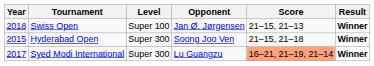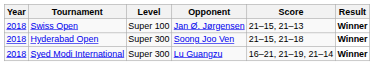 <table class="sortable wikitable" style="font-size: 90%;">
 <tr>
 <th>Year</th>
 <th>Tournament</th>
 <th>Level</th>
 <th>Opponent</th>
 <th>Score</th>
 <th>Result</th>
 </tr>
 <tr>
 <td align="center"><a href='#'>2018</a></td>
 <td align="left"><a href='#'>Swiss Open</a></td>
 <td align="left">Super 100</td>
 <td align="left"> <a href='#'>Jan Ø. Jørgensen</a></td>
 <td align="left">21–15, 21–13</td>
 <td style="text-align:left; background:white"> <strong>Winner</strong></td>
 </tr>
 <tr>
-<td align="center"><a href='#'>2015</a></td>
+<td align="center"><a href='#'>2018</a></td>
 <td align="left"><a href='#'>Hyderabad Open</a></td>
 <td align="left">Super 300</td>
 <td align="left"> <a href='#'>Soong Joo Ven</a></td>
 <td align="left">21–15, 21–18</td>
 <td style="text-align:left; background:white"> <strong>Winner</strong></td>
 </tr>
 <tr>
-<td align="center"><a href='#'>2017</a></td>
+<td align="center"><a href='#'>2018</a></td>
 <td align="left"><a href='#'>Syed Modi International</a></td>
 <td align="left">Super 300</td>
 <td align="left"> <a href='#'>Lu Guangzu</a></td>
-<td align="left" style="background: lightsalmon;">16–21, 21–19, 21–14</td>
+<td align="left">16–21, 21–19, 21–14</td>
 <td style="text-align:left; background:white"> <strong>Winner</strong></td>
 </tr>
 </table>
